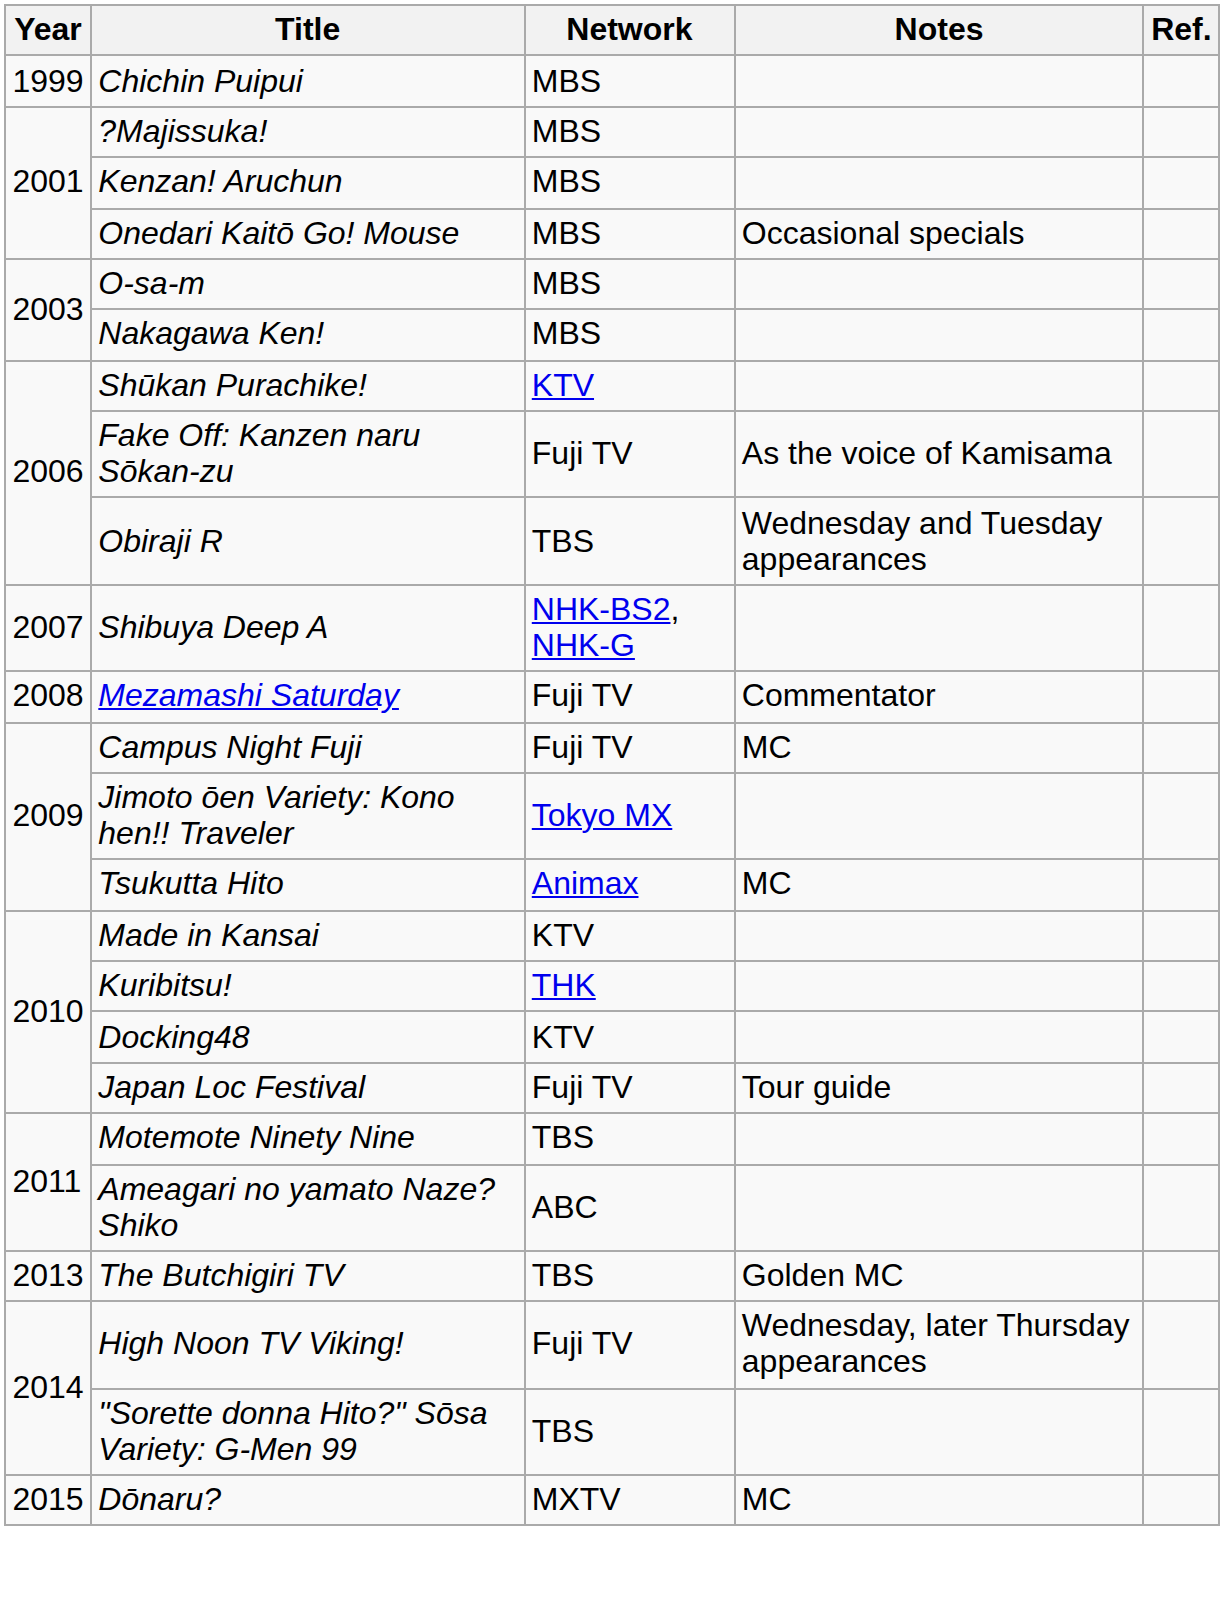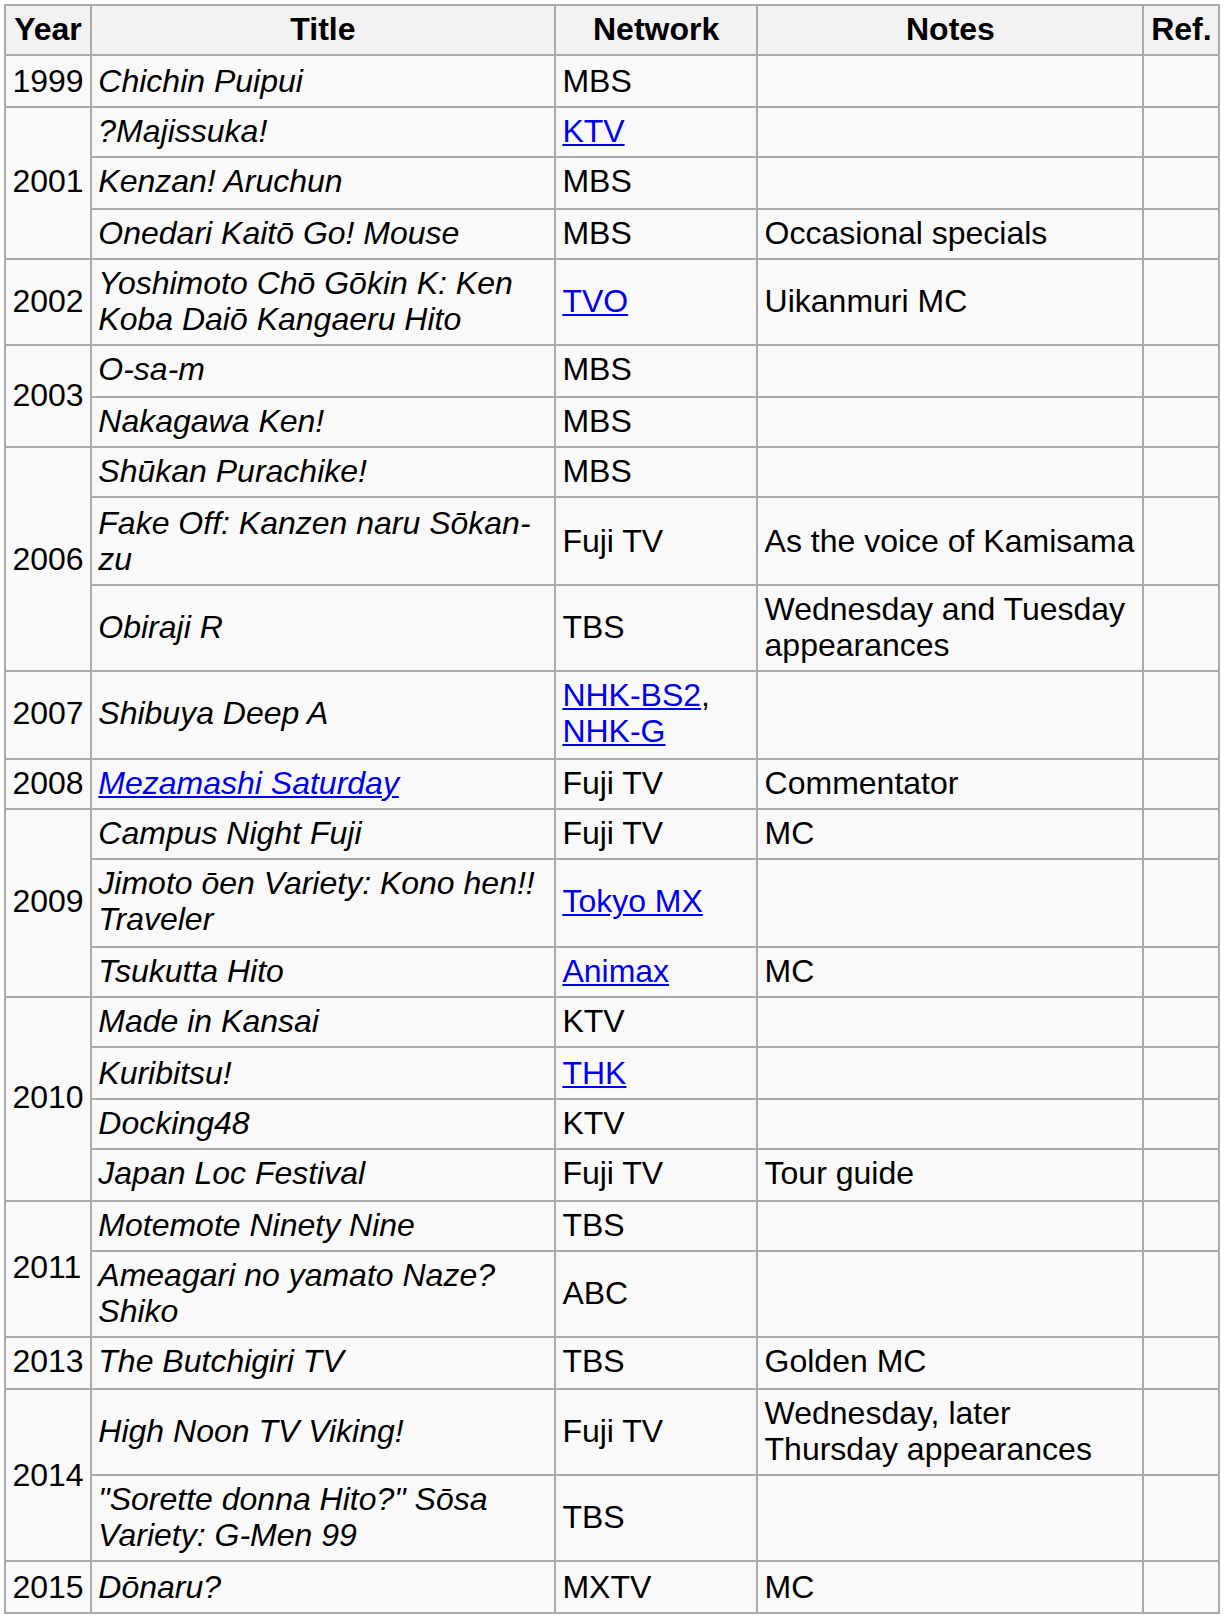 <table class="wikitable">
 <tr>
 <th>Year</th>
 <th>Title</th>
 <th>Network</th>
 <th>Notes</th>
 <th>Ref.</th>
 </tr>
 <tr>
 <td>1999</td>
 <td><em>Chichin Puipui</em></td>
 <td>MBS</td>
 <td></td>
 <td></td>
 </tr>
 <tr>
 <td rowspan="3">2001</td>
 <td><em>?Majissuka!</em></td>
-<td>MBS</td>
+<td><a href='#'>KTV</a></td>
 <td></td>
 <td></td>
 </tr>
 <tr>
 <td><em>Kenzan! Aruchun</em></td>
 <td>MBS</td>
 <td></td>
 <td></td>
 </tr>
 <tr>
 <td><em>Onedari Kaitō Go! Mouse</em></td>
 <td>MBS</td>
 <td>Occasional specials</td>
+<td></td>
+</tr>
+<tr>
+<td>2002</td>
+<td><em>Yoshimoto Chō Gōkin K: Ken Koba Daiō Kangaeru Hito</em></td>
+<td><a href='#'>TVO</a></td>
+<td>Uikanmuri MC</td>
 <td></td>
 </tr>
 <tr>
 <td rowspan="2">2003</td>
 <td><em>O-sa-m</em></td>
 <td>MBS</td>
 <td></td>
 <td></td>
 </tr>
 <tr>
 <td><em>Nakagawa Ken!</em></td>
 <td>MBS</td>
 <td></td>
 <td></td>
 </tr>
 <tr>
 <td rowspan="3">2006</td>
 <td><em>Shūkan Purachike!</em></td>
-<td><a href='#'>KTV</a></td>
+<td>MBS</td>
 <td></td>
 <td></td>
 </tr>
 <tr>
 <td><em>Fake Off: Kanzen naru Sōkan-zu</em></td>
 <td>Fuji TV</td>
 <td>As the voice of Kamisama</td>
 <td></td>
 </tr>
 <tr>
 <td><em>Obiraji R</em></td>
 <td>TBS</td>
 <td>Wednesday and Tuesday appearances</td>
 <td></td>
 </tr>
 <tr>
 <td>2007</td>
 <td><em>Shibuya Deep A</em></td>
 <td><a href='#'>NHK-BS2</a>, <a href='#'>NHK-G</a></td>
 <td></td>
 <td></td>
 </tr>
 <tr>
 <td>2008</td>
 <td><em><a href='#'>Mezamashi Saturday</a></em></td>
 <td>Fuji TV</td>
 <td>Commentator</td>
 <td></td>
 </tr>
 <tr>
 <td rowspan="3">2009</td>
 <td><em>Campus Night Fuji</em></td>
 <td>Fuji TV</td>
 <td>MC</td>
 <td></td>
 </tr>
 <tr>
 <td><em>Jimoto ōen Variety: Kono hen!! Traveler</em></td>
 <td><a href='#'>Tokyo MX</a></td>
 <td></td>
 <td></td>
 </tr>
 <tr>
 <td><em>Tsukutta Hito</em></td>
 <td><a href='#'>Animax</a></td>
 <td>MC</td>
 <td></td>
 </tr>
 <tr>
 <td rowspan="4">2010</td>
 <td><em>Made in Kansai</em></td>
 <td>KTV</td>
 <td></td>
 <td></td>
 </tr>
 <tr>
 <td><em>Kuribitsu!</em></td>
 <td><a href='#'>THK</a></td>
 <td></td>
 <td></td>
 </tr>
 <tr>
 <td><em>Docking48</em></td>
 <td>KTV</td>
 <td></td>
 <td></td>
 </tr>
 <tr>
 <td><em>Japan Loc Festival</em></td>
 <td>Fuji TV</td>
 <td>Tour guide</td>
 <td></td>
 </tr>
 <tr>
 <td rowspan="2">2011</td>
 <td><em>Motemote Ninety Nine</em></td>
 <td>TBS</td>
 <td></td>
 <td></td>
 </tr>
 <tr>
 <td><em>Ameagari no yamato Naze? Shiko</em></td>
 <td>ABC</td>
 <td></td>
 <td></td>
 </tr>
 <tr>
 <td>2013</td>
 <td><em>The Butchigiri TV</em></td>
 <td>TBS</td>
 <td>Golden MC</td>
 <td></td>
 </tr>
 <tr>
 <td rowspan="2">2014</td>
 <td><em>High Noon TV Viking!</em></td>
 <td>Fuji TV</td>
 <td>Wednesday, later Thursday appearances</td>
 <td></td>
 </tr>
 <tr>
 <td><em>"Sorette donna Hito?" Sōsa Variety: G-Men 99</em></td>
 <td>TBS</td>
 <td></td>
 <td></td>
 </tr>
 <tr>
 <td>2015</td>
 <td><em>Dōnaru?</em></td>
 <td>MXTV</td>
 <td>MC</td>
 <td></td>
 </tr>
 </table>
